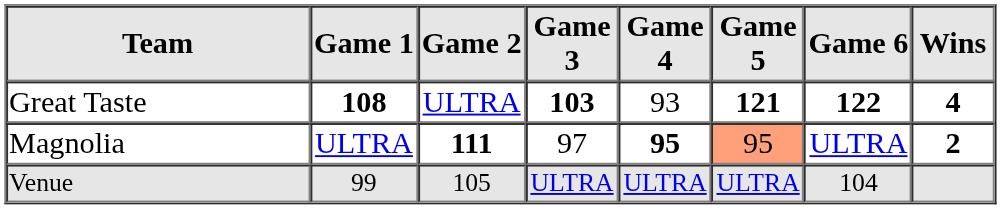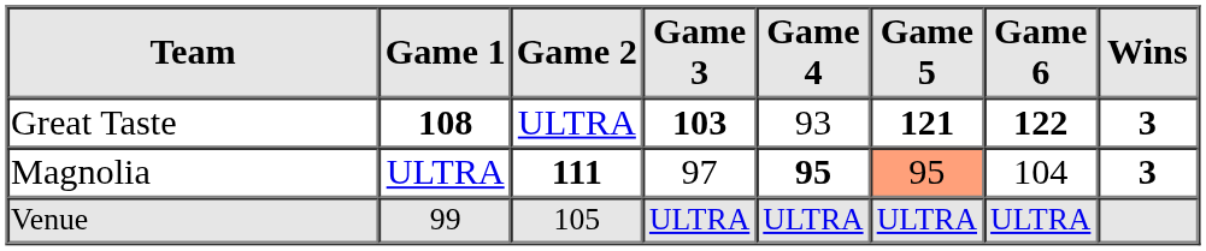 <table border="1" cellspacing="0"  style="width:525px; margin:auto;">
 <tr style="text-align:center; background:#e6e6e6;">
 <th style="text-align:center; width:30%;">Team</th>
 <th width=8%>Game 1</th>
 <th width=8%>Game 2</th>
 <th width=8%>Game 3</th>
 <th width=8%>Game 4</th>
 <th width=8%>Game 5</th>
 <th width=8%>Game 6</th>
 <th width=8%>Wins</th>
 </tr>
 <tr style="text-align:center;">
 <td align=left>Great Taste</td>
 <td><strong>108</strong></td>
 <td><a href='#'>ULTRA</a></td>
 <td><strong>103</strong></td>
 <td>93</td>
 <td><strong>121</strong></td>
 <td><strong>122</strong></td>
-<td><strong>4</strong></td>
+<td><strong>3</strong></td>
 </tr>
 <tr style="text-align:center;">
 <td align=left>Magnolia</td>
 <td><a href='#'>ULTRA</a></td>
 <td><strong>111</strong></td>
 <td>97</td>
 <td><strong>95</strong></td>
 <td style="background: lightsalmon;">95</td>
-<td><a href='#'>ULTRA</a></td>
-<td><strong>2</strong></td>
+<td>104</td>
+<td><strong>3</strong></td>
 </tr>
 <tr style="text-align:center; font-size:85%; background:#e6e6e6;">
 <td align=left>Venue</td>
 <td>99</td>
 <td>105</td>
 <td><a href='#'>ULTRA</a></td>
 <td><a href='#'>ULTRA</a></td>
 <td><a href='#'>ULTRA</a></td>
-<td>104</td>
+<td><a href='#'>ULTRA</a></td>
 <td></td>
 </tr>
 </table>
